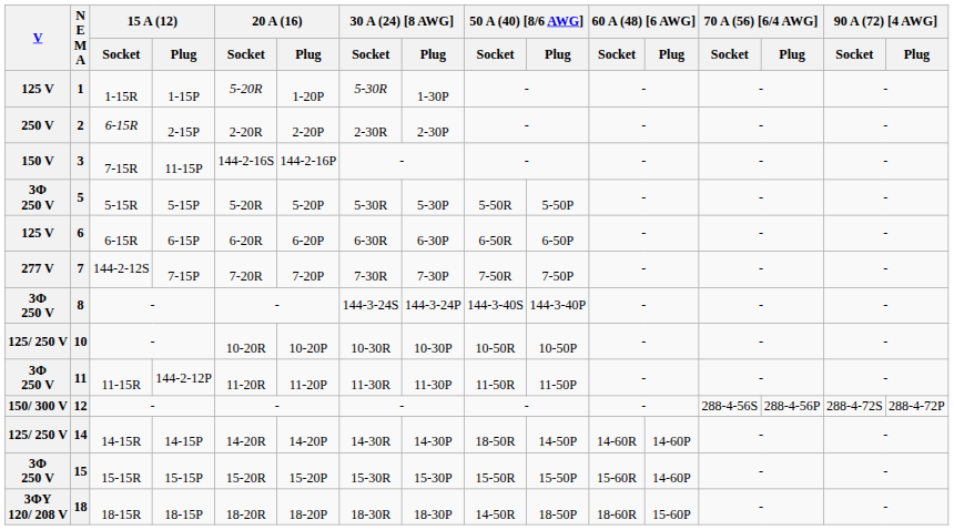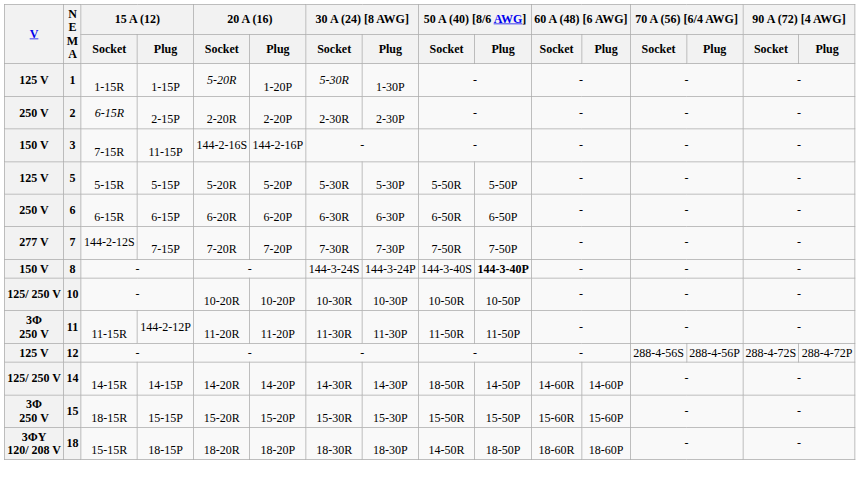 <table class="wikitable" style="text-align: center;">
 <tr>
 <th rowspan="2"><a href='#'><strong>V</strong></a></th>
 <th rowspan="2">N<br>E<br>M<br>A</th>
 <th colspan="2">15 A (12)</th>
 <th colspan="2">20 A (16)</th>
 <th colspan="2">30 A (24) [8 AWG]</th>
 <th colspan="2">50 A (40) [8/6 <a href='#'>AWG</a>]</th>
 <th colspan="2">60 A (48) [6 AWG]</th>
 <th colspan="2">70 A (56) [6/4 AWG]</th>
 <th colspan="2">90 A (72) [4 AWG]</th>
 </tr>
 <tr>
 <th>Socket</th>
 <th>Plug</th>
 <th>Socket</th>
 <th>Plug</th>
 <th>Socket</th>
 <th>Plug</th>
 <th>Socket</th>
 <th>Plug</th>
 <th>Socket</th>
 <th>Plug</th>
 <th>Socket</th>
 <th>Plug</th>
 <th>Socket</th>
 <th>Plug</th>
 </tr>
 <tr>
 <th>125 V</th>
 <th>1</th>
 <td><br>1-15R</td>
 <td><br>1-15P</td>
 <td><em>5-20R</em></td>
 <td><br>1-20P</td>
 <td><em>5-30R</em></td>
 <td><br>1-30P</td>
 <td colspan="2">-</td>
 <td colspan="2">-</td>
 <td colspan="2">-</td>
 <td colspan="2">-</td>
 </tr>
 <tr>
 <th>250 V</th>
 <th>2</th>
 <td><em>6-15R</em></td>
 <td><br>2-15P</td>
 <td><br>2-20R</td>
 <td><br>2-20P</td>
 <td><br>2-30R</td>
 <td><br>2-30P</td>
 <td colspan="2">-</td>
 <td colspan="2">-</td>
 <td colspan="2">-</td>
 <td colspan="2">-</td>
 </tr>
 <tr>
 <th>150 V</th>
 <th>3</th>
 <td><br>7-15R</td>
 <td><br>11-15P</td>
 <td>144-2-16S</td>
 <td>144-2-16P</td>
 <td colspan="2">-</td>
 <td colspan="2">-</td>
 <td colspan="2">-</td>
 <td colspan="2">-</td>
 <td colspan="2">-</td>
 </tr>
 <tr>
-<th>3Φ<br>250 V</th>
+<th>125 V</th>
 <th>5</th>
 <td><br>5-15R</td>
 <td><br>5-15P</td>
 <td><br>5-20R</td>
 <td><br>5-20P</td>
 <td><br>5-30R</td>
 <td><br>5-30P</td>
 <td><br>5-50R</td>
 <td><br>5-50P</td>
 <td colspan="2">-</td>
 <td colspan="2">-</td>
 <td colspan="2">-</td>
 </tr>
 <tr>
-<th>125 V</th>
+<th>250 V</th>
 <th>6</th>
 <td><br>6-15R</td>
 <td><br>6-15P</td>
 <td><br>6-20R</td>
 <td><br>6-20P</td>
 <td><br>6-30R</td>
 <td><br>6-30P</td>
 <td><br>6-50R</td>
 <td><br>6-50P</td>
 <td colspan="2">-</td>
 <td colspan="2">-</td>
 <td colspan="2">-</td>
 </tr>
 <tr>
 <th>277 V</th>
 <th>7</th>
 <td>144-2-12S</td>
 <td><br>7-15P</td>
 <td><br>7-20R</td>
 <td><br>7-20P</td>
 <td><br>7-30R</td>
 <td><br>7-30P</td>
 <td><br>7-50R</td>
 <td><br>7-50P</td>
 <td colspan="2">-</td>
 <td colspan="2">-</td>
 <td colspan="2">-</td>
 </tr>
 <tr>
-<th>3Φ<br>250 V</th>
+<th>150 V</th>
 <th>8</th>
 <td colspan="2">-</td>
 <td colspan="2">-</td>
 <td>144-3-24S</td>
 <td>144-3-24P</td>
 <td>144-3-40S</td>
-<td>144-3-40P</td>
+<td><strong>144-3-40P</strong></td>
 <td colspan="2">-</td>
 <td colspan="2">-</td>
 <td colspan="2">-</td>
 </tr>
 <tr>
 <th>125/ 250 V</th>
 <th>10</th>
 <td colspan="2">-</td>
 <td><br>10-20R</td>
 <td><br>10-20P</td>
 <td><br>10-30R</td>
 <td><br>10-30P</td>
 <td><br>10-50R</td>
 <td><br>10-50P</td>
 <td colspan="2">-</td>
 <td colspan="2">-</td>
 <td colspan="2">-</td>
 </tr>
 <tr>
 <th>3Φ<br>250 V</th>
 <th>11</th>
 <td><br>11-15R</td>
 <td>144-2-12P</td>
 <td><br>11-20R</td>
 <td><br>11-20P</td>
 <td><br>11-30R</td>
 <td><br>11-30P</td>
 <td><br>11-50R</td>
 <td><br>11-50P</td>
 <td colspan="2">-</td>
 <td colspan="2">-</td>
 <td colspan="2">-</td>
 </tr>
 <tr>
-<th>150/ 300 V</th>
+<th>125 V</th>
 <th>12</th>
 <td colspan="2">-</td>
 <td colspan="2">-</td>
 <td colspan="2">-</td>
 <td colspan="2">-</td>
 <td colspan="2">-</td>
 <td>288-4-56S</td>
 <td>288-4-56P</td>
 <td>288-4-72S</td>
 <td>288-4-72P</td>
 </tr>
 <tr>
 <th>125/ 250 V</th>
 <th>14</th>
 <td><br>14-15R</td>
 <td><br>14-15P</td>
 <td><br>14-20R</td>
 <td><br>14-20P</td>
 <td><br>14-30R</td>
 <td><br>14-30P</td>
 <td><br>18-50R</td>
 <td><br>14-50P</td>
 <td><br>14-60R</td>
 <td><br>14-60P</td>
 <td colspan="2">-</td>
 <td colspan="2">-</td>
 </tr>
 <tr>
 <th>3Φ<br>250 V</th>
 <th>15</th>
-<td><br>15-15R</td>
+<td><br>18-15R</td>
 <td><br>15-15P</td>
 <td><br>15-20R</td>
 <td><br>15-20P</td>
 <td><br>15-30R</td>
 <td><br>15-30P</td>
 <td><br>15-50R</td>
 <td><br>15-50P</td>
 <td><br>15-60R</td>
-<td><br>14-60P</td>
+<td><br>15-60P</td>
 <td colspan="2">-</td>
 <td colspan="2">-</td>
 </tr>
 <tr>
 <th>3ΦY<br>120/ 208 V</th>
 <th>18</th>
-<td><br>18-15R</td>
+<td><br>15-15R</td>
 <td><br>18-15P</td>
 <td><br>18-20R</td>
 <td><br>18-20P</td>
 <td><br>18-30R</td>
 <td><br>18-30P</td>
 <td><br>14-50R</td>
 <td><br>18-50P</td>
 <td><br>18-60R</td>
-<td><br>15-60P</td>
+<td><br>18-60P</td>
 <td colspan="2">-</td>
 <td colspan="2">-</td>
 </tr>
 </table>
